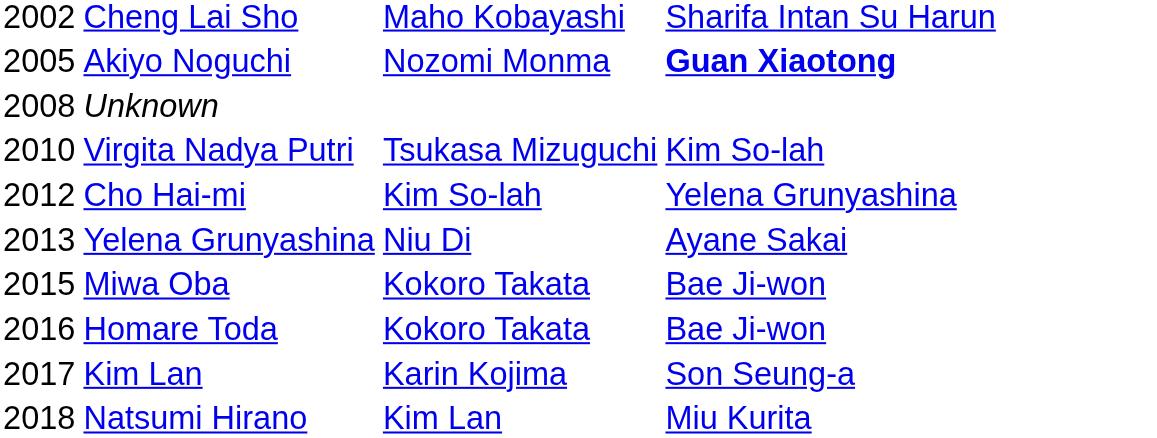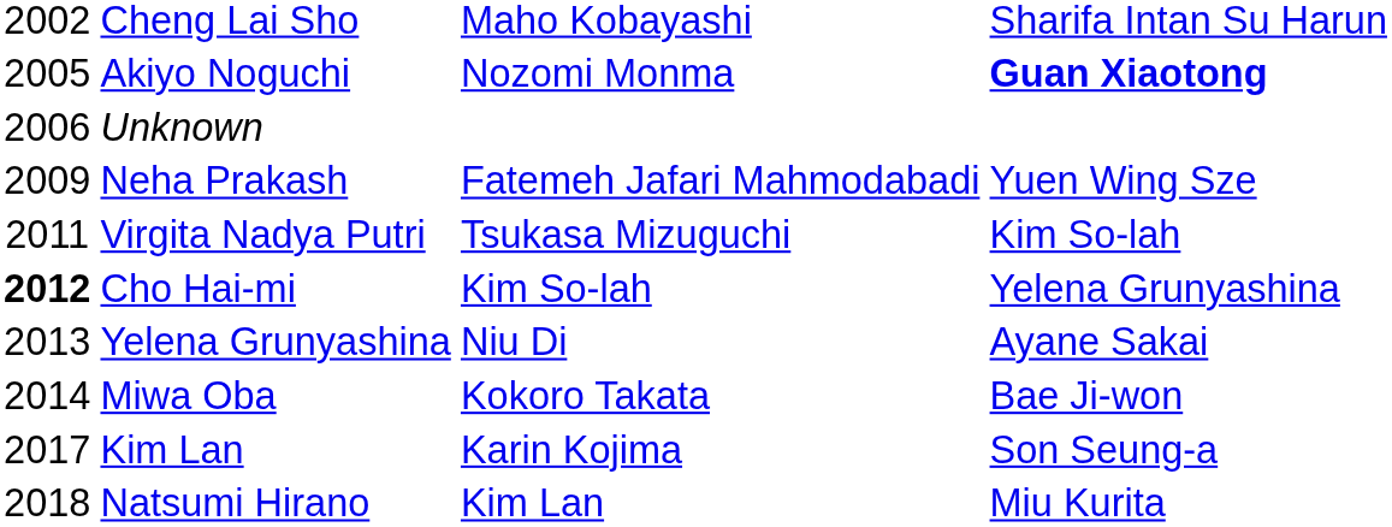 <table>
 <tr>
 <td align="center">2002</td>
 <td> <a href='#'>Cheng Lai Sho</a></td>
 <td> <a href='#'>Maho Kobayashi</a></td>
 <td> <a href='#'>Sharifa Intan Su Harun</a></td>
 </tr>
 <tr>
 <td align="center">2005</td>
 <td> <a href='#'>Akiyo Noguchi</a></td>
 <td> <a href='#'>Nozomi Monma</a></td>
 <td><strong> <a href='#'>Guan Xiaotong</a></strong></td>
 </tr>
 <tr>
-<td align="center">2008</td>
+<td align="center">2006</td>
 <td colspan=3><em>Unknown</em></td>
 </tr>
 <tr>
-<td align="center">2010</td>
+<td align="center">2009</td>
+<td> <a href='#'>Neha Prakash</a></td>
+<td> <a href='#'>Fatemeh Jafari Mahmodabadi</a></td>
+<td> <a href='#'>Yuen Wing Sze</a></td>
+</tr>
+<tr>
+<td align="center">2011</td>
 <td> <a href='#'>Virgita Nadya Putri</a></td>
 <td> <a href='#'>Tsukasa Mizuguchi</a></td>
 <td> <a href='#'>Kim So-lah</a></td>
 </tr>
 <tr>
-<td align="center">2012</td>
+<td align="center"><strong>2012</strong></td>
 <td> <a href='#'>Cho Hai-mi</a></td>
 <td> <a href='#'>Kim So-lah</a></td>
 <td> <a href='#'>Yelena Grunyashina</a></td>
 </tr>
 <tr>
 <td align="center">2013</td>
 <td> <a href='#'>Yelena Grunyashina</a></td>
 <td> <a href='#'>Niu Di</a></td>
 <td> <a href='#'>Ayane Sakai</a></td>
 </tr>
 <tr>
-<td align="center">2015</td>
+<td align="center">2014</td>
 <td> <a href='#'>Miwa Oba</a></td>
-<td> <a href='#'>Kokoro Takata</a></td>
-<td> <a href='#'>Bae Ji-won</a></td>
-</tr>
-<tr>
-<td align="center">2016</td>
-<td> <a href='#'>Homare Toda</a></td>
 <td> <a href='#'>Kokoro Takata</a></td>
 <td> <a href='#'>Bae Ji-won</a></td>
 </tr>
 <tr>
 <td align="center">2017</td>
 <td> <a href='#'>Kim Lan</a></td>
 <td> <a href='#'>Karin Kojima</a></td>
 <td> <a href='#'>Son Seung-a</a></td>
 </tr>
 <tr>
 <td align="center">2018</td>
 <td> <a href='#'>Natsumi Hirano</a></td>
 <td> <a href='#'>Kim Lan</a></td>
 <td> <a href='#'>Miu Kurita</a></td>
 </tr>
 </table>
